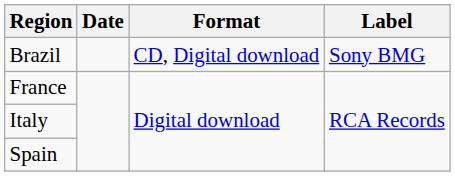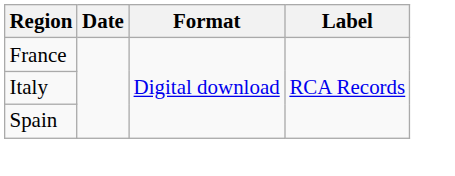 <table class="wikitable">
 <tr>
 <th>Region</th>
 <th>Date</th>
 <th>Format</th>
 <th>Label</th>
-</tr>
-<tr>
-<td>Brazil</td>
-<td></td>
-<td><a href='#'>CD</a>, <a href='#'>Digital download</a></td>
-<td><a href='#'>Sony BMG</a></td>
 </tr>
 <tr>
 <td>France</td>
 <td rowspan="3"></td>
 <td rowspan="3"><a href='#'>Digital download</a></td>
 <td rowspan="3"><a href='#'>RCA Records</a></td>
 </tr>
 <tr>
 <td>Italy</td>
 </tr>
 <tr>
 <td>Spain</td>
 </tr>
 </table>
